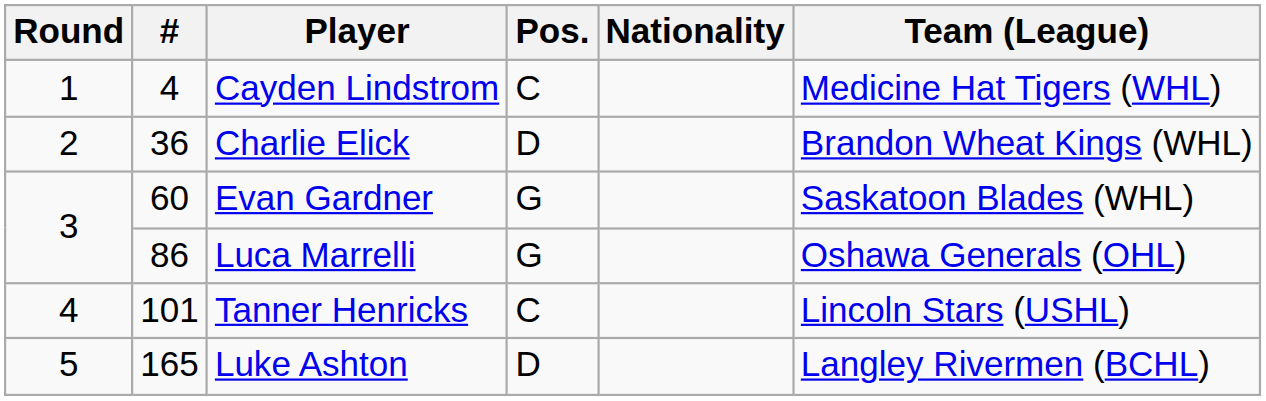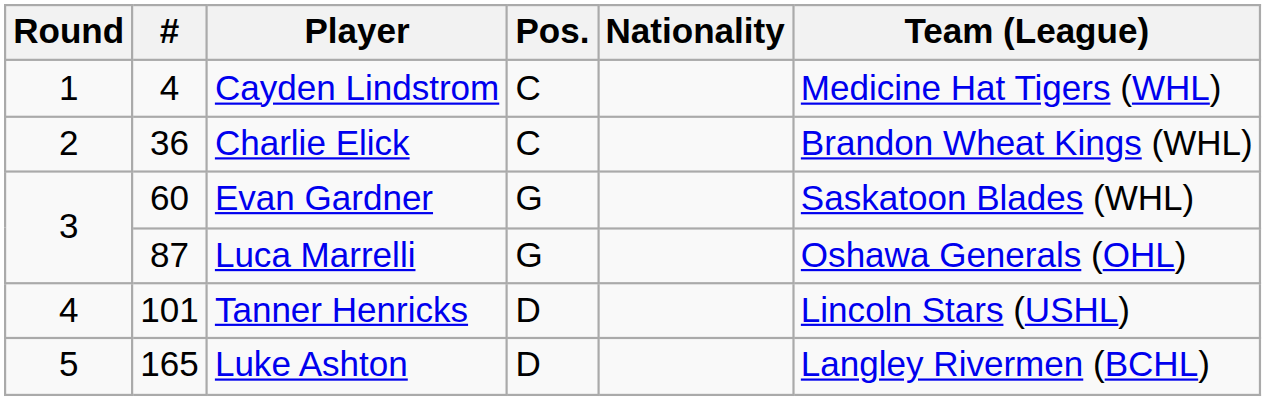 <table class="wikitable">
 <tr>
 <th>Round</th>
 <th>#</th>
 <th>Player</th>
 <th>Pos.</th>
 <th>Nationality</th>
 <th>Team (League)</th>
 </tr>
 <tr>
 <td style="text-align:center;">1</td>
 <td style="text-align:center;">4</td>
 <td><a href='#'>Cayden Lindstrom</a></td>
 <td>C</td>
 <td></td>
 <td><a href='#'>Medicine Hat Tigers</a> (<a href='#'>WHL</a>)</td>
 </tr>
 <tr>
 <td style="text-align:center;">2</td>
 <td style="text-align:center;">36</td>
 <td><a href='#'>Charlie Elick</a></td>
-<td>D</td>
+<td>C</td>
 <td></td>
 <td><a href='#'>Brandon Wheat Kings</a> (WHL)</td>
 </tr>
 <tr>
 <td rowspan=2 style="text-align:center;">3</td>
 <td style="text-align:center;">60</td>
 <td><a href='#'>Evan Gardner</a></td>
 <td>G</td>
 <td></td>
 <td><a href='#'>Saskatoon Blades</a> (WHL)</td>
 </tr>
 <tr>
-<td style="text-align:center;">86</td>
+<td style="text-align:center;">87</td>
 <td><a href='#'>Luca Marrelli</a></td>
 <td>G</td>
 <td></td>
 <td><a href='#'>Oshawa Generals</a> (<a href='#'>OHL</a>)</td>
 </tr>
 <tr>
 <td style="text-align:center;">4</td>
 <td style="text-align:center;">101</td>
 <td><a href='#'>Tanner Henricks</a></td>
-<td>C</td>
+<td>D</td>
 <td></td>
 <td><a href='#'>Lincoln Stars</a> (<a href='#'>USHL</a>)</td>
 </tr>
 <tr>
 <td style="text-align:center;">5</td>
 <td style="text-align:center;">165</td>
 <td><a href='#'>Luke Ashton</a></td>
 <td>D</td>
 <td></td>
 <td><a href='#'>Langley Rivermen</a> (<a href='#'>BCHL</a>)</td>
 </tr>
 </table>
